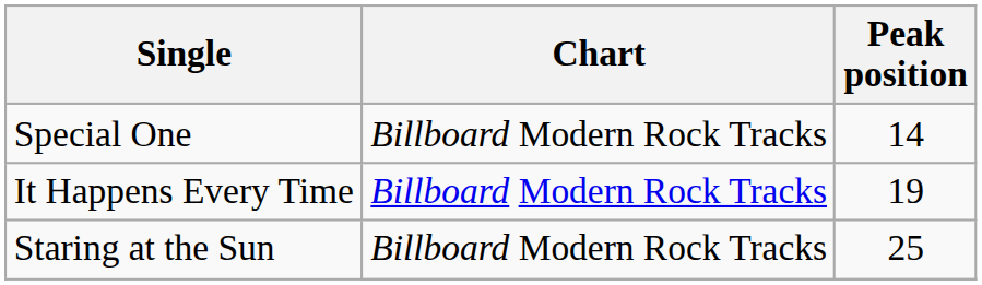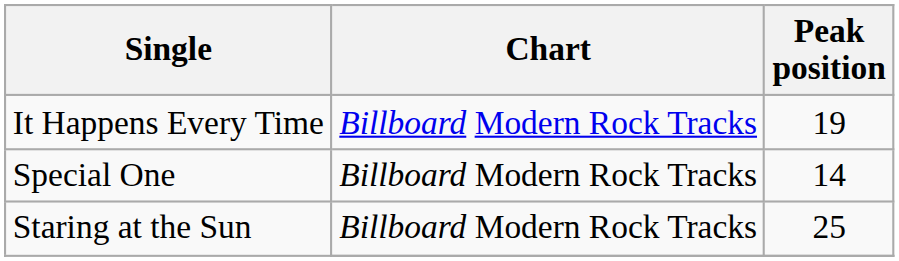 <table class="wikitable">
 <tr>
 <th style="text-align:center;">Single</th>
 <th style="text-align:center;">Chart</th>
 <th style="text-align:center;">Peak<br>position</th>
 </tr>
 <tr>
+<td>It Happens Every Time</td>
+<td><em><a href='#'>Billboard</a></em> <a href='#'>Modern Rock Tracks</a></td>
+<td style="text-align:center;">19</td>
+</tr>
+<tr>
 <td>Special One</td>
 <td><em>Billboard</em> Modern Rock Tracks</td>
 <td style="text-align:center;">14</td>
-</tr>
-<tr>
-<td>It Happens Every Time</td>
-<td><em><a href='#'>Billboard</a></em> <a href='#'>Modern Rock Tracks</a></td>
-<td style="text-align:center;">19</td>
 </tr>
 <tr>
 <td rowspan="2">Staring at the Sun</td>
 <td><em>Billboard</em> Modern Rock Tracks</td>
 <td style="text-align:center;">25</td>
 </tr>
 <tr>
 </tr>
 </table>
